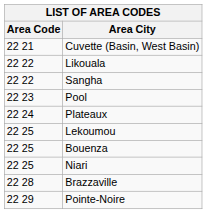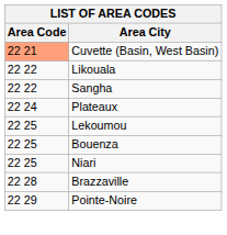 <table class="wikitable">
 <tr>
 <th colspan="2">LIST OF AREA CODES</th>
 </tr>
 <tr>
 <th>Area Code</th>
 <th>Area City</th>
 </tr>
 <tr>
-<td>22 21</td>
+<td style="background: lightsalmon;">22 21</td>
 <td>Cuvette (Basin, West Basin)</td>
 </tr>
 <tr>
 <td>22 22</td>
 <td>Likouala</td>
 </tr>
 <tr>
 <td>22 22</td>
 <td>Sangha</td>
-</tr>
-<tr>
-<td>22 23</td>
-<td>Pool</td>
 </tr>
 <tr>
 <td>22 24</td>
 <td>Plateaux</td>
 </tr>
 <tr>
 <td>22 25</td>
 <td>Lekoumou</td>
 </tr>
 <tr>
 <td>22 25</td>
 <td>Bouenza</td>
 </tr>
 <tr>
 <td>22 25</td>
 <td>Niari</td>
 </tr>
 <tr>
 <td>22 28</td>
 <td>Brazzaville</td>
 </tr>
 <tr>
 <td>22 29</td>
 <td>Pointe-Noire</td>
 </tr>
 </table>
